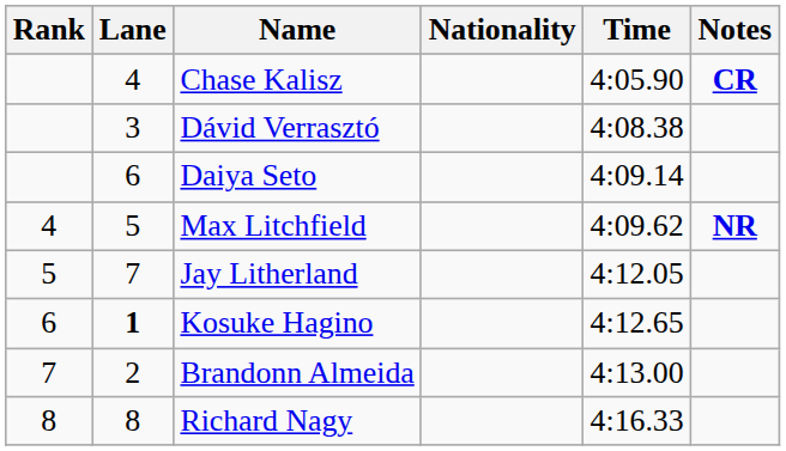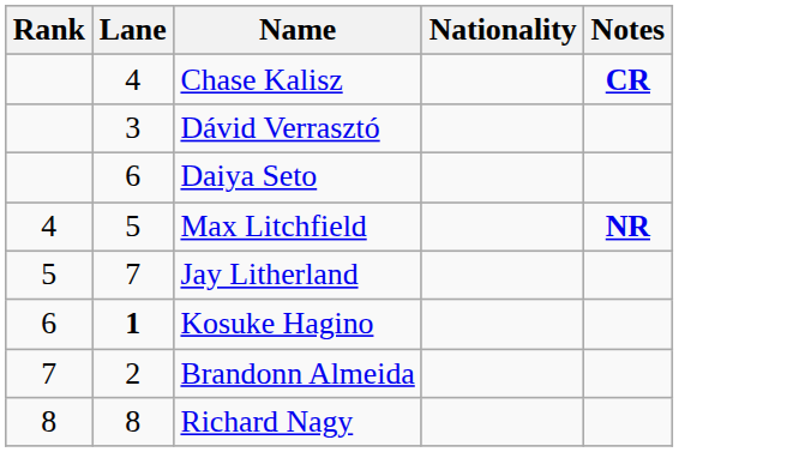 <table class="wikitable sortable" style="text-align:center">
 <tr>
 <th>Rank</th>
 <th>Lane</th>
 <th>Name</th>
 <th>Nationality</th>
-<th>Time</th>
 <th>Notes</th>
 </tr>
 <tr>
 <td></td>
 <td>4</td>
 <td align=left><a href='#'>Chase Kalisz</a></td>
 <td align=left></td>
-<td>4:05.90</td>
 <td><strong><a href='#'>CR</a></strong></td>
 </tr>
 <tr>
 <td></td>
 <td>3</td>
 <td align=left><a href='#'>Dávid Verrasztó</a></td>
 <td align=left></td>
-<td>4:08.38</td>
 <td></td>
 </tr>
 <tr>
 <td></td>
 <td>6</td>
 <td align=left><a href='#'>Daiya Seto</a></td>
 <td align=left></td>
-<td>4:09.14</td>
 <td></td>
 </tr>
 <tr>
 <td>4</td>
 <td>5</td>
 <td align=left><a href='#'>Max Litchfield</a></td>
 <td align=left></td>
-<td>4:09.62</td>
 <td><strong><a href='#'>NR</a></strong></td>
 </tr>
 <tr>
 <td>5</td>
 <td>7</td>
 <td align=left><a href='#'>Jay Litherland</a></td>
 <td align=left></td>
-<td>4:12.05</td>
 <td></td>
 </tr>
 <tr>
 <td>6</td>
 <td><strong>1</strong></td>
 <td align=left><a href='#'>Kosuke Hagino</a></td>
 <td align=left></td>
-<td>4:12.65</td>
 <td></td>
 </tr>
 <tr>
 <td>7</td>
 <td>2</td>
 <td align=left><a href='#'>Brandonn Almeida</a></td>
 <td align=left></td>
-<td>4:13.00</td>
 <td></td>
 </tr>
 <tr>
 <td>8</td>
 <td>8</td>
 <td align=left><a href='#'>Richard Nagy</a></td>
 <td align=left></td>
-<td>4:16.33</td>
 <td></td>
 </tr>
 </table>
